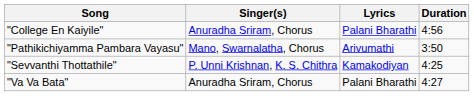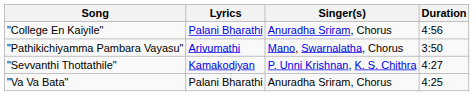 <table class="wikitable" style="font-size:95%;">
 <tr>
 <th>Song</th>
+<th>Lyrics</th>
 <th>Singer(s)</th>
-<th>Lyrics</th>
 <th>Duration</th>
 </tr>
 <tr>
 <td>"College En Kaiyile"</td>
+<td><a href='#'>Palani Bharathi</a></td>
 <td><a href='#'>Anuradha Sriram</a>, Chorus</td>
-<td><a href='#'>Palani Bharathi</a></td>
 <td>4:56</td>
 </tr>
 <tr>
 <td>"Pathikichiyamma Pambara Vayasu"</td>
+<td><a href='#'>Arivumathi</a></td>
 <td><a href='#'>Mano</a>, <a href='#'>Swarnalatha</a>, Chorus</td>
-<td><a href='#'>Arivumathi</a></td>
 <td>3:50</td>
 </tr>
 <tr>
 <td>"Sevvanthi Thottathile"</td>
+<td><a href='#'>Kamakodiyan</a></td>
 <td><a href='#'>P. Unni Krishnan</a>, <a href='#'>K. S. Chithra</a></td>
-<td><a href='#'>Kamakodiyan</a></td>
-<td>4:25</td>
+<td>4:27</td>
 </tr>
 <tr>
 <td>"Va Va Bata"</td>
+<td>Palani Bharathi</td>
 <td>Anuradha Sriram, Chorus</td>
-<td>Palani Bharathi</td>
-<td>4:27</td>
+<td>4:25</td>
 </tr>
 </table>
